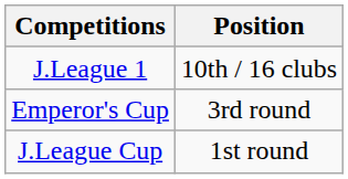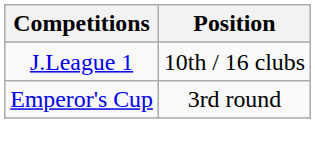 <table class="wikitable" style="text-align:center;">
 <tr>
 <th>Competitions</th>
 <th>Position</th>
 </tr>
 <tr>
 <td><a href='#'>J.League 1</a></td>
 <td>10th / 16 clubs</td>
 </tr>
 <tr>
 <td><a href='#'>Emperor's Cup</a></td>
 <td>3rd round</td>
 </tr>
-<tr>
-<td><a href='#'>J.League Cup</a></td>
-<td>1st round</td>
-</tr>
 </table>
